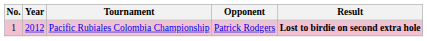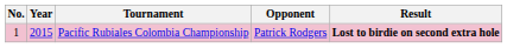 <table class="wikitable" style="font-size:95%;">
 <tr>
 <th>No.</th>
 <th>Year</th>
 <th>Tournament</th>
 <th>Opponent</th>
 <th>Result</th>
 </tr>
 <tr style="background:#F2C1D1;">
 <td align=center>1</td>
-<td><a href='#'>2012</a></td>
+<td><a href='#'>2015</a></td>
 <td><a href='#'>Pacific Rubiales Colombia Championship</a></td>
 <td> <a href='#'>Patrick Rodgers</a></td>
 <td><strong>Lost to birdie on second extra hole</strong></td>
 </tr>
 </table>
